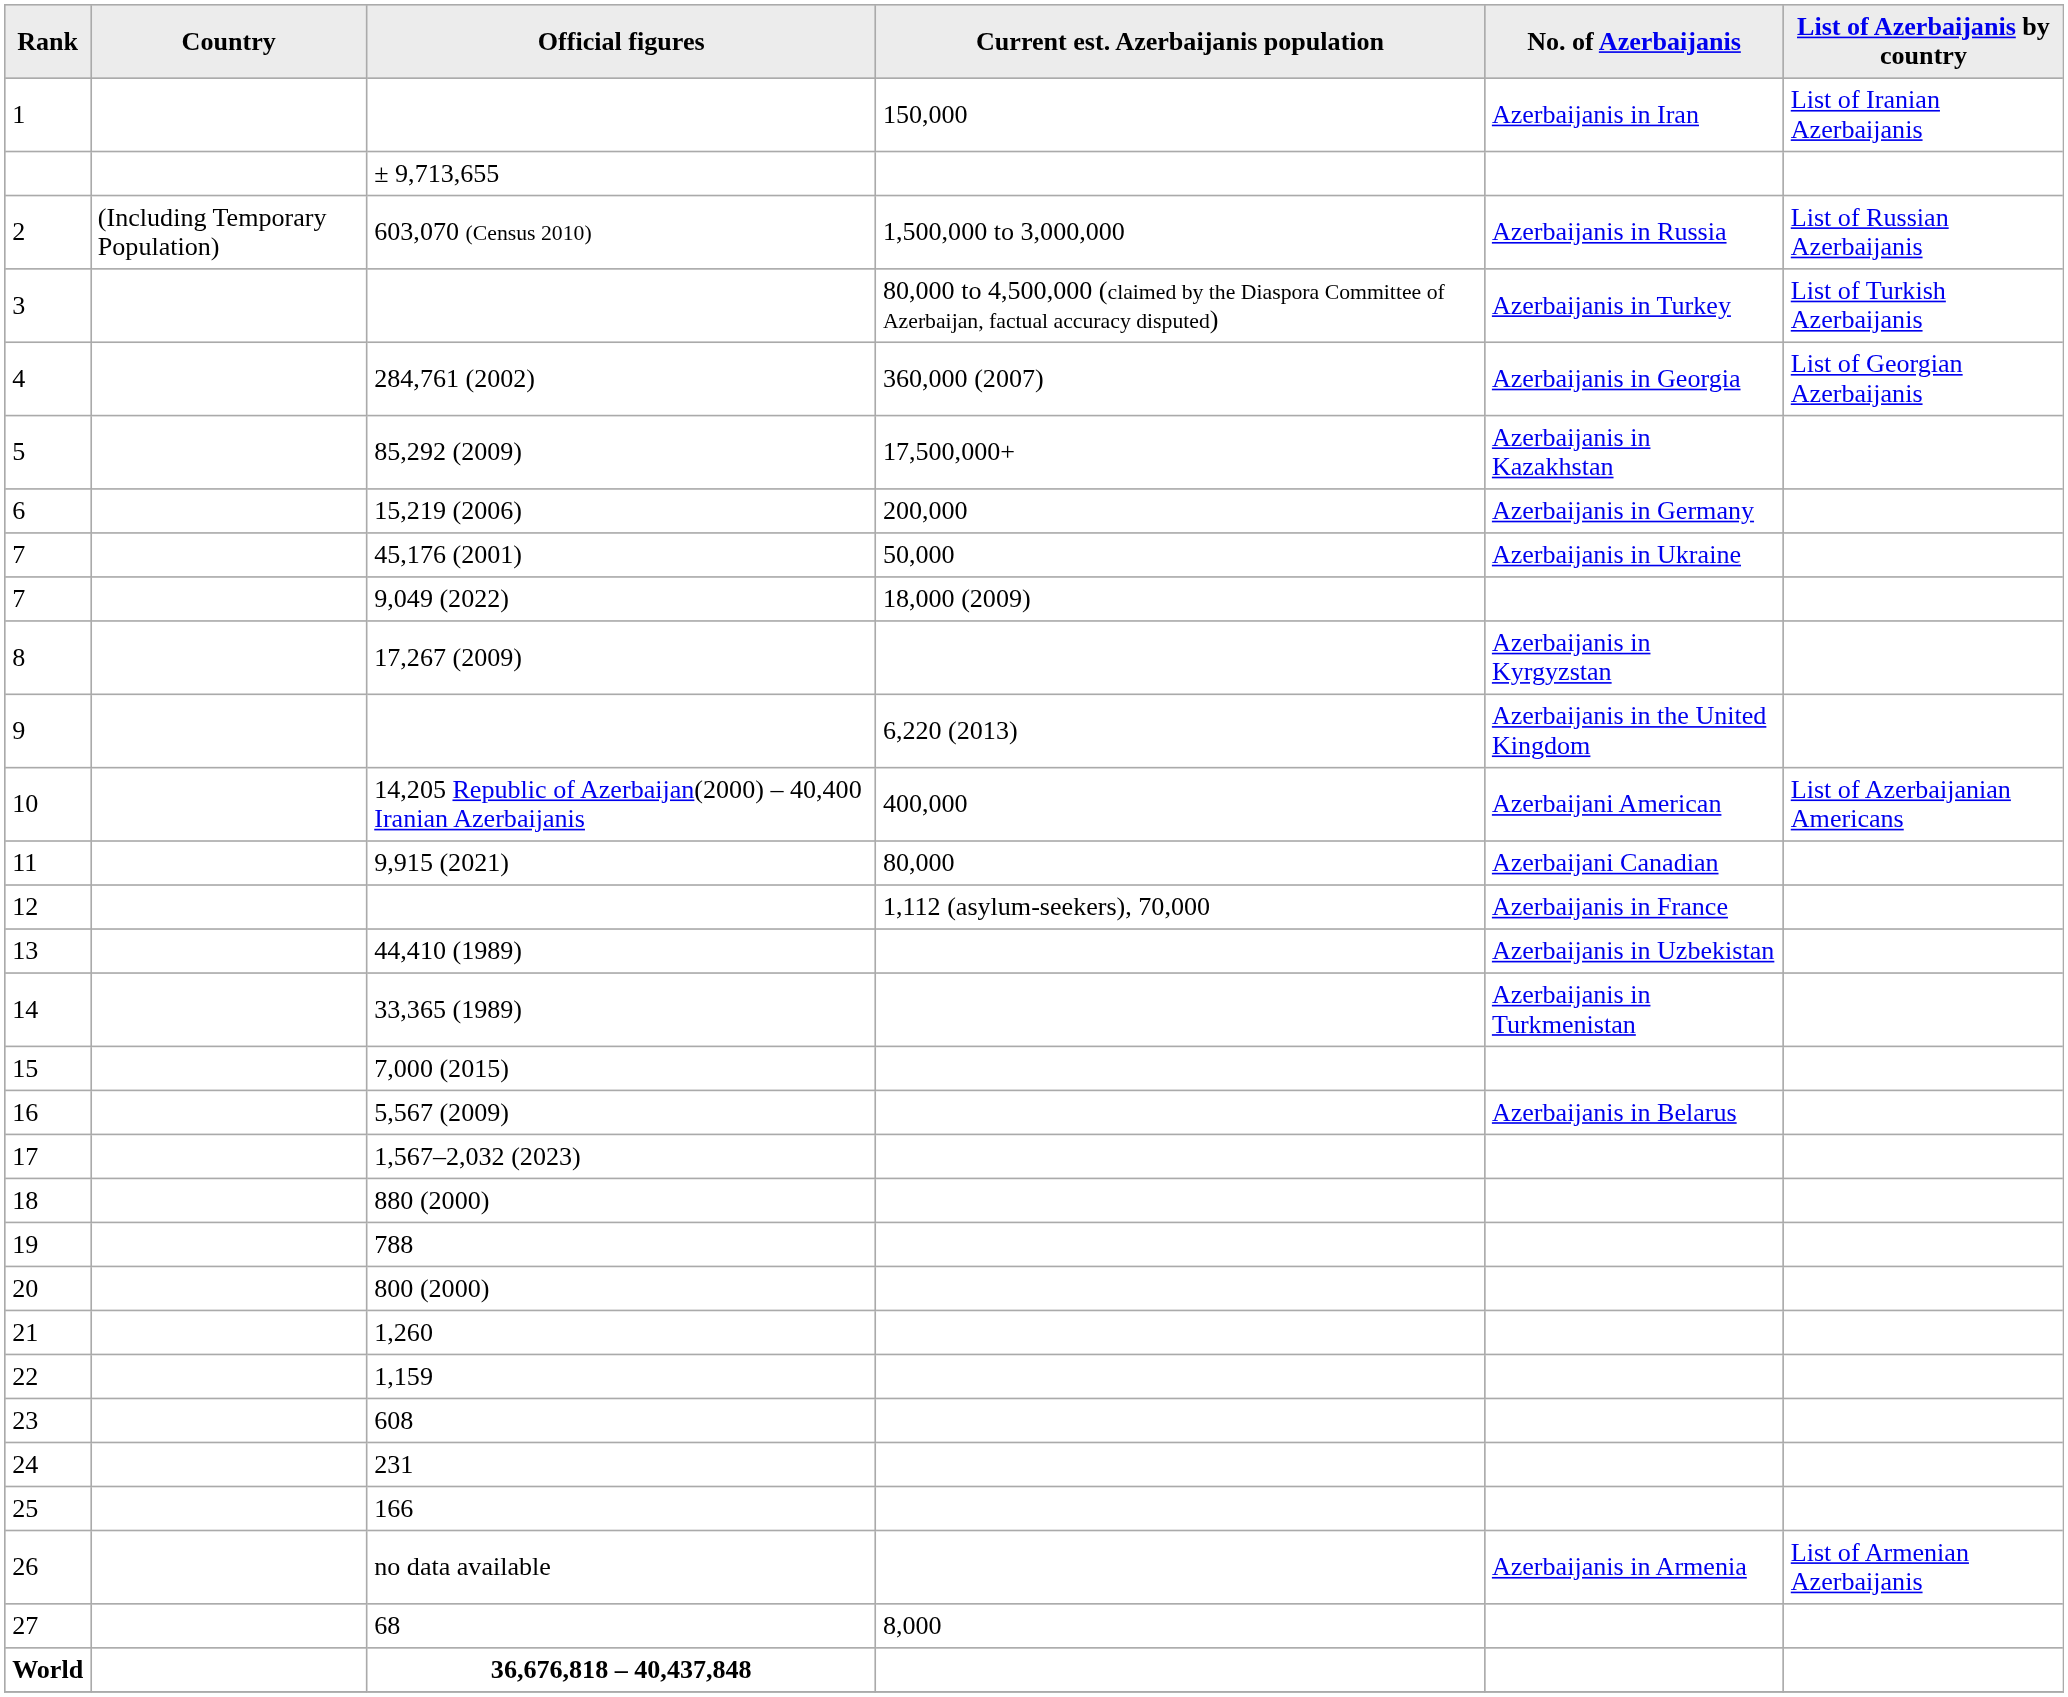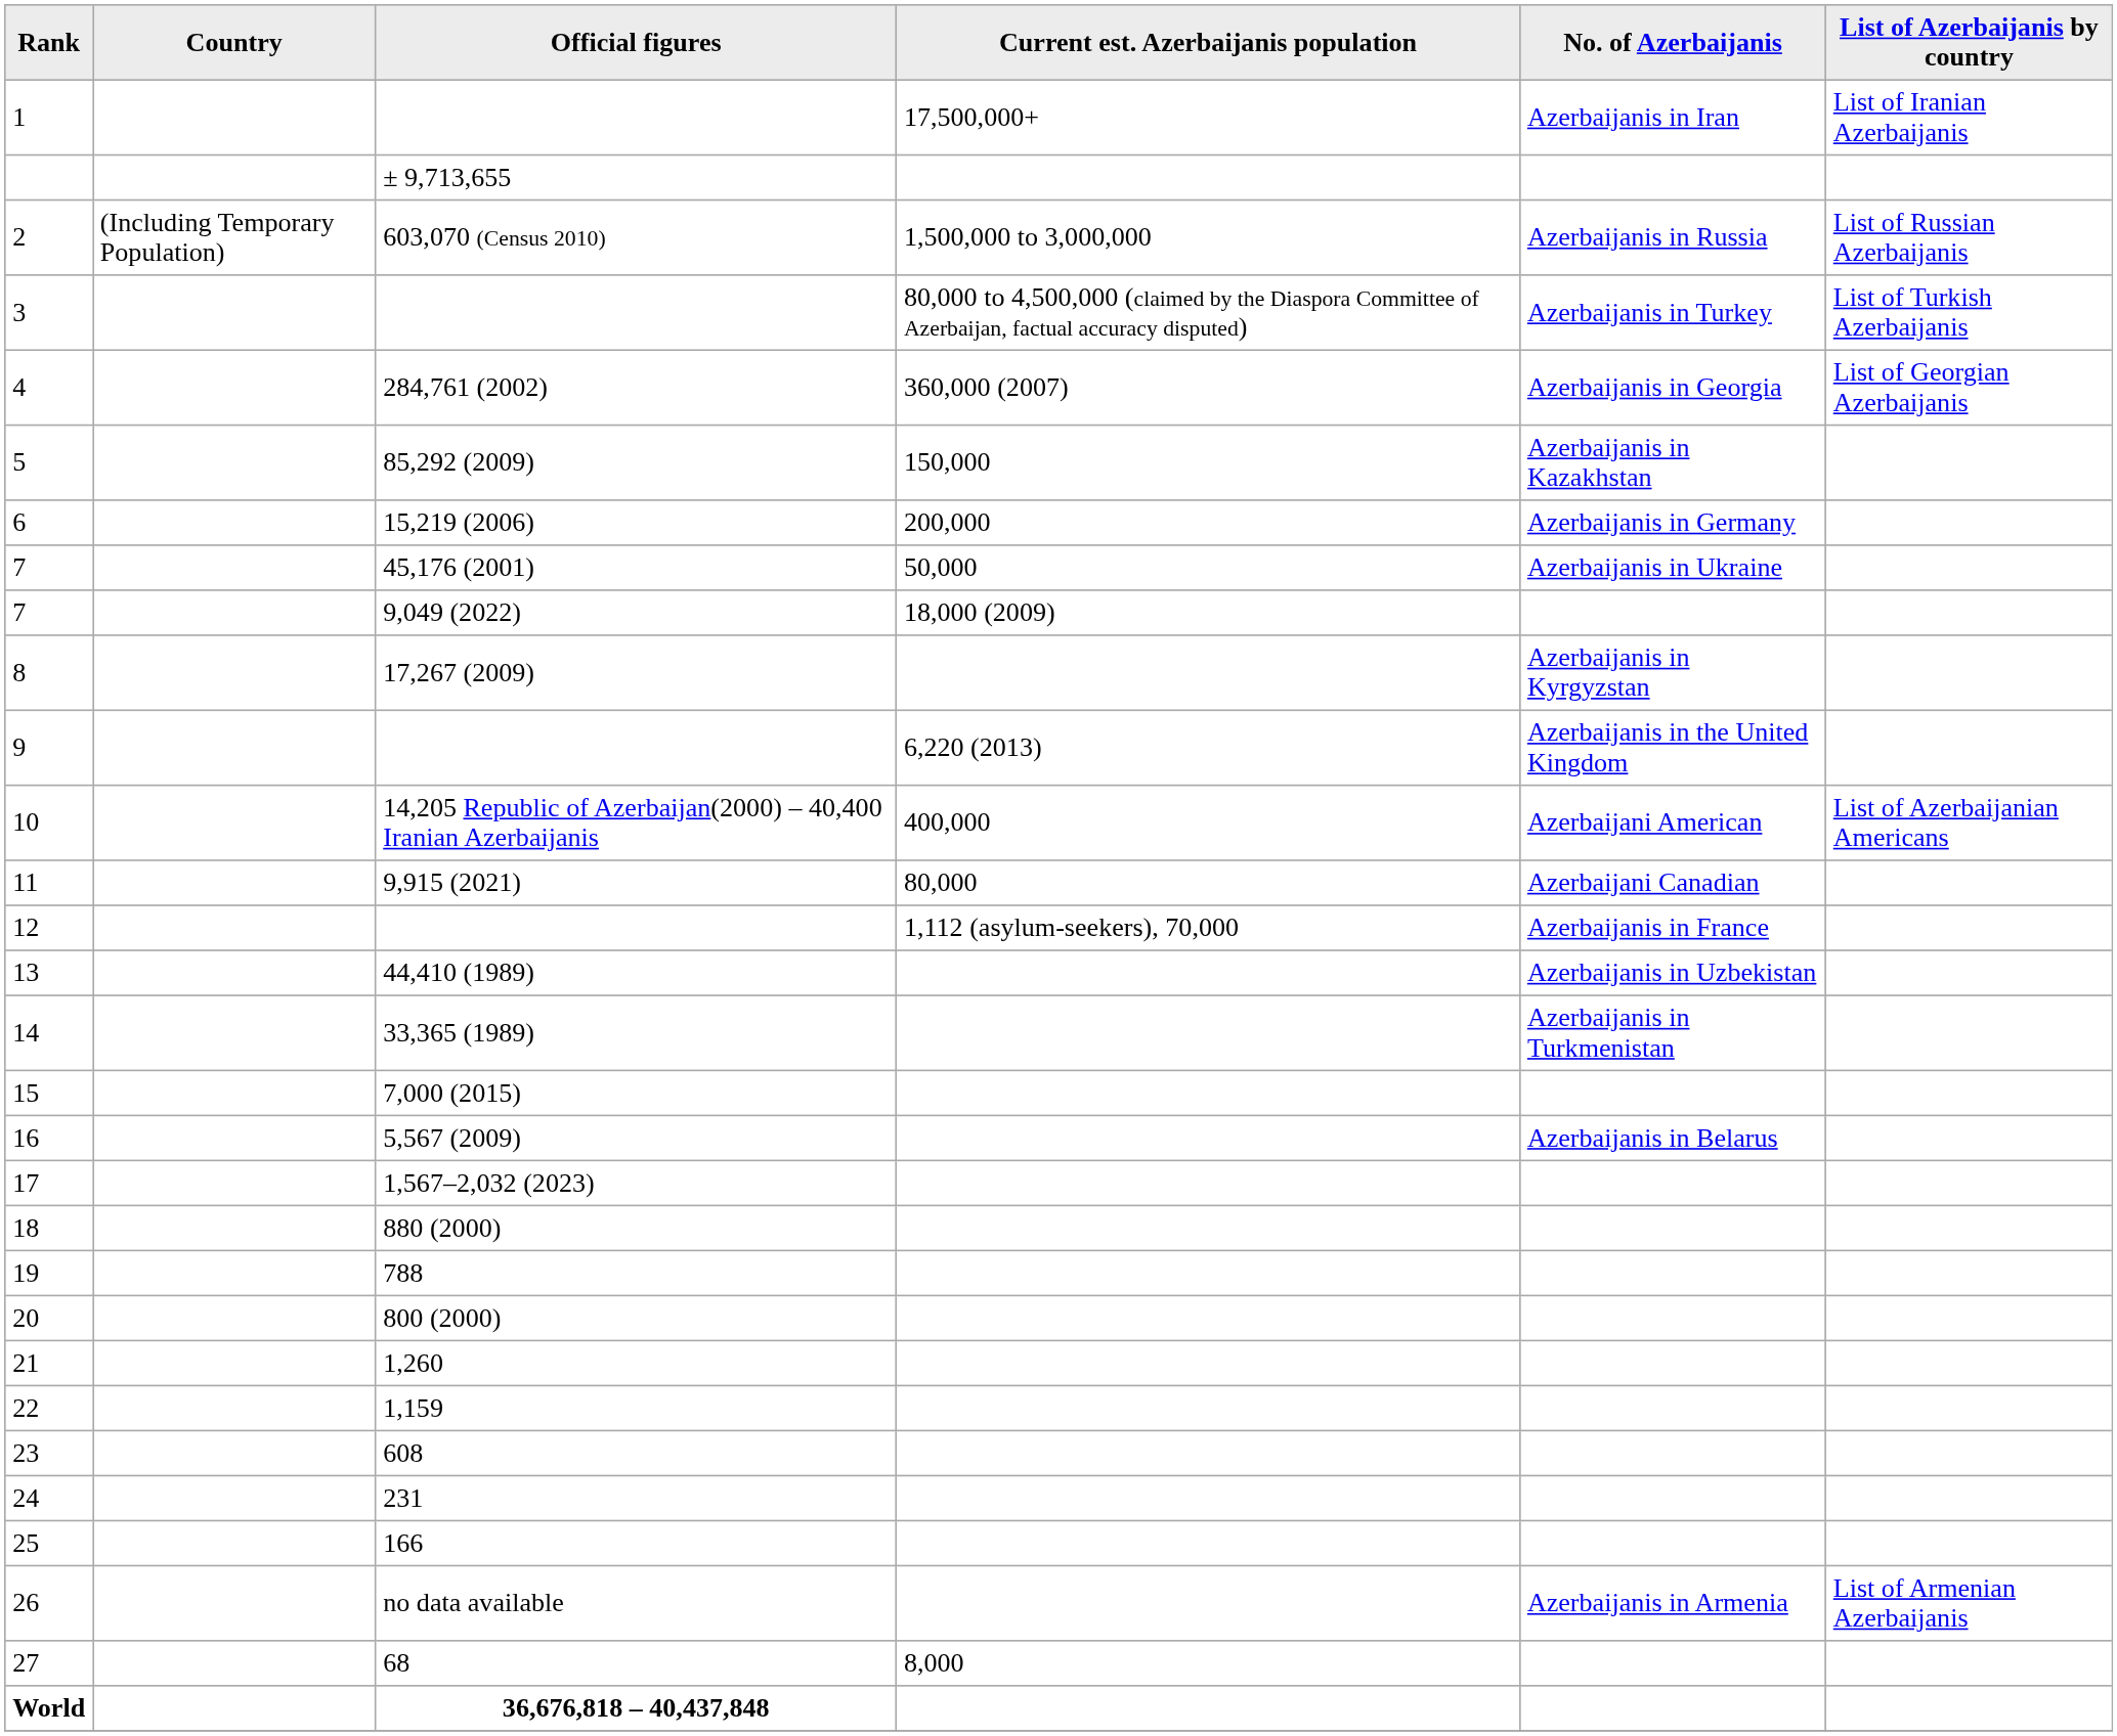 <table border="1" cellpadding="4" cellspacing="0" style="border:1px solid #aaa; border-collapse:collapse">
 <tr bgcolor="#ECECEC">
 <th>Rank</th>
 <th>Country</th>
 <th>Official figures</th>
 <th>Current est. Azerbaijanis population</th>
 <th>No. of <a href='#'>Azerbaijanis</a></th>
 <th><a href='#'>List of Azerbaijanis</a> by country</th>
 </tr>
 <tr>
 <td>1</td>
 <td></td>
 <td></td>
-<td>150,000</td>
+<td>17,500,000+</td>
 <td><a href='#'>Azerbaijanis in Iran</a></td>
 <td><a href='#'>List of Iranian Azerbaijanis</a></td>
 </tr>
 <tr>
 <td></td>
 <td></td>
 <td>± 9,713,655</td>
 <td></td>
 <td></td>
 <td></td>
 </tr>
 <tr>
 <td>2</td>
 <td> (Including Temporary Population)</td>
 <td>603,070 <small>(Census 2010)</small></td>
 <td>1,500,000 to 3,000,000</td>
 <td><a href='#'>Azerbaijanis in Russia</a></td>
 <td><a href='#'>List of Russian Azerbaijanis</a></td>
 </tr>
 <tr>
 <td>3</td>
 <td></td>
 <td></td>
 <td>80,000 to 4,500,000 (<small>claimed by the Diaspora Committee of Azerbaijan, factual accuracy disputed</small>)</td>
 <td><a href='#'>Azerbaijanis in Turkey</a></td>
 <td><a href='#'>List of Turkish Azerbaijanis</a></td>
 </tr>
 <tr>
 <td>4</td>
 <td></td>
 <td>284,761 (2002)</td>
 <td>360,000 (2007)</td>
 <td><a href='#'>Azerbaijanis in Georgia</a></td>
 <td><a href='#'>List of Georgian Azerbaijanis</a></td>
 </tr>
 <tr>
 <td>5</td>
 <td></td>
 <td>85,292 (2009)</td>
-<td>17,500,000+</td>
+<td>150,000</td>
 <td><a href='#'>Azerbaijanis in Kazakhstan</a></td>
 <td></td>
 </tr>
 <tr>
 <td>6</td>
 <td></td>
 <td>15,219 (2006)</td>
 <td>200,000</td>
 <td><a href='#'>Azerbaijanis in Germany</a></td>
 <td></td>
 </tr>
 <tr>
 <td>7</td>
 <td></td>
 <td>45,176 (2001)</td>
 <td>50,000</td>
 <td><a href='#'>Azerbaijanis in Ukraine</a></td>
 <td></td>
 </tr>
 <tr>
 <td>7</td>
 <td></td>
 <td>9,049 (2022)</td>
 <td>18,000 (2009)</td>
 <td></td>
 <td></td>
 </tr>
 <tr>
 <td>8</td>
 <td></td>
 <td>17,267 (2009)</td>
 <td></td>
 <td><a href='#'>Azerbaijanis in Kyrgyzstan</a></td>
 <td></td>
 </tr>
 <tr>
 <td>9</td>
 <td></td>
 <td></td>
 <td>6,220 (2013)</td>
 <td><a href='#'>Azerbaijanis in the United Kingdom</a></td>
 </tr>
 <tr>
 <td>10</td>
 <td></td>
 <td>14,205 <a href='#'>Republic of Azerbaijan</a>(2000) – 40,400 <a href='#'>Iranian Azerbaijanis</a></td>
 <td>400,000</td>
 <td><a href='#'>Azerbaijani American</a></td>
 <td><a href='#'>List of Azerbaijanian Americans</a></td>
 </tr>
 <tr>
 <td>11</td>
 <td></td>
 <td>9,915 (2021)</td>
 <td>80,000</td>
 <td><a href='#'>Azerbaijani Canadian</a></td>
 <td></td>
 </tr>
 <tr>
 <td>12</td>
 <td></td>
 <td></td>
 <td>1,112 (asylum-seekers), 70,000</td>
 <td><a href='#'>Azerbaijanis in France</a></td>
 <td></td>
 </tr>
 <tr>
 <td>13</td>
 <td></td>
 <td>44,410 (1989)</td>
 <td></td>
 <td><a href='#'>Azerbaijanis in Uzbekistan</a></td>
 <td></td>
 </tr>
 <tr>
 <td>14</td>
 <td></td>
 <td>33,365 (1989)</td>
 <td></td>
 <td><a href='#'>Azerbaijanis in Turkmenistan</a></td>
 <td></td>
 </tr>
 <tr>
 <td>15</td>
 <td></td>
 <td>7,000 (2015)</td>
 <td></td>
 <td></td>
 <td></td>
 </tr>
 <tr>
 <td>16</td>
 <td></td>
 <td>5,567 (2009)</td>
 <td></td>
 <td><a href='#'>Azerbaijanis in Belarus</a></td>
 <td></td>
 </tr>
 <tr>
 <td>17</td>
 <td></td>
 <td>1,567–2,032 (2023)</td>
 <td></td>
 <td></td>
 <td></td>
 </tr>
 <tr>
 <td>18</td>
 <td></td>
 <td>880 (2000)</td>
 <td></td>
 <td></td>
 <td></td>
 </tr>
 <tr>
 <td>19</td>
 <td></td>
 <td>788</td>
 <td></td>
 <td></td>
 <td></td>
 </tr>
 <tr>
 <td>20</td>
 <td></td>
 <td>800 (2000)</td>
 <td></td>
 <td></td>
 <td></td>
 </tr>
 <tr>
 <td>21</td>
 <td></td>
 <td>1,260</td>
 <td></td>
 <td></td>
 <td></td>
 </tr>
 <tr>
 <td>22</td>
 <td></td>
 <td>1,159</td>
 <td></td>
 <td></td>
 <td></td>
 </tr>
 <tr>
 <td>23</td>
 <td></td>
 <td>608</td>
 <td></td>
 <td></td>
 <td></td>
 </tr>
 <tr>
 <td>24</td>
 <td></td>
 <td>231</td>
 <td></td>
 <td></td>
 <td></td>
 </tr>
 <tr>
 <td>25</td>
 <td></td>
 <td>166</td>
 <td></td>
 <td></td>
 <td></td>
 </tr>
 <tr>
 <td>26</td>
 <td></td>
 <td>no data available</td>
 <td></td>
 <td><a href='#'>Azerbaijanis in Armenia</a></td>
 <td><a href='#'>List of Armenian Azerbaijanis</a></td>
 </tr>
 <tr>
 <td>27</td>
 <td></td>
 <td>68</td>
 <td>8,000</td>
 <td></td>
 <td></td>
 </tr>
 <tr>
 <th>World</th>
 <th></th>
 <th>36,676,818 – 40,437,848</th>
 <th></th>
 <td></td>
 <td></td>
 </tr>
 <tr>
 </tr>
 </table>
